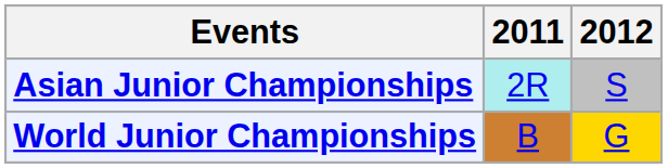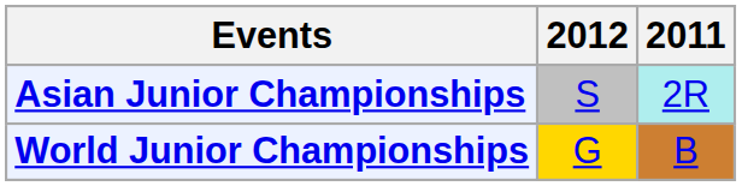 <table class="wikitable" style="font-size: 90%; text-align:center">
 <tr>
 <th>Events</th>
+<th>2012</th>
 <th>2011</th>
-<th>2012</th>
 </tr>
 <tr>
 <td bgcolor="#ECF2FF"; align="left"><strong><a href='#'>Asian Junior Championships</a></strong></td>
+<td bgcolor=silver><a href='#'>S</a></td>
 <td bgcolor=AFEEEE><a href='#'>2R</a></td>
-<td bgcolor=silver><a href='#'>S</a></td>
 </tr>
 <tr>
 <td bgcolor="#ECF2FF"; align="left"><strong><a href='#'>World Junior Championships</a></strong></td>
+<td bgcolor=gold><a href='#'>G</a></td>
 <td bgcolor=CD7F32><a href='#'>B</a></td>
-<td bgcolor=gold><a href='#'>G</a></td>
 </tr>
 </table>
